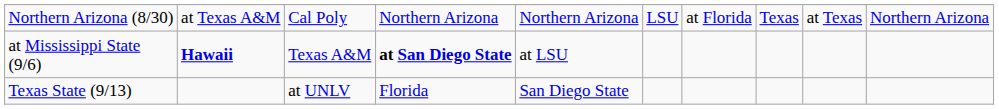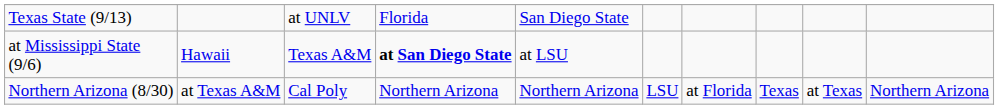 <table class="wikitable">
 <tr>
+</tr>
+<tr>
+<td><a href='#'>Texas State</a> (9/13)</td>
+<td></td>
+<td>at <a href='#'>UNLV</a></td>
+<td><a href='#'>Florida</a></td>
+<td><a href='#'>San Diego State</a></td>
+<td></td>
+<td></td>
+<td></td>
+<td></td>
+<td></td>
+</tr>
+<tr>
+<td>at <a href='#'>Mississippi State</a><br>(9/6)</td>
+<td><a href='#'>Hawaii</a></td>
+<td><a href='#'>Texas A&M</a></td>
+<td><strong>at <a href='#'>San Diego State</a></strong></td>
+<td>at <a href='#'>LSU</a></td>
+<td></td>
+<td></td>
+<td></td>
+<td></td>
+<td></td>
 </tr>
 <tr>
 <td><a href='#'>Northern Arizona</a> (8/30)</td>
 <td>at <a href='#'>Texas A&M</a></td>
 <td><a href='#'>Cal Poly</a></td>
 <td><a href='#'>Northern Arizona</a></td>
 <td><a href='#'>Northern Arizona</a></td>
 <td><a href='#'>LSU</a></td>
 <td>at <a href='#'>Florida</a></td>
 <td><a href='#'>Texas</a></td>
 <td>at <a href='#'>Texas</a></td>
 <td><a href='#'>Northern Arizona</a></td>
 </tr>
-<tr>
-<td>at <a href='#'>Mississippi State</a><br>(9/6)</td>
-<td><strong><a href='#'>Hawaii</a></strong></td>
-<td><a href='#'>Texas A&M</a></td>
-<td><strong>at <a href='#'>San Diego State</a></strong></td>
-<td>at <a href='#'>LSU</a></td>
-<td></td>
-<td></td>
-<td></td>
-<td></td>
-<td></td>
-</tr>
-<tr>
-<td><a href='#'>Texas State</a> (9/13)</td>
-<td></td>
-<td>at <a href='#'>UNLV</a></td>
-<td><a href='#'>Florida</a></td>
-<td><a href='#'>San Diego State</a></td>
-<td></td>
-<td></td>
-<td></td>
-<td></td>
-<td></td>
-</tr>
 </table>
